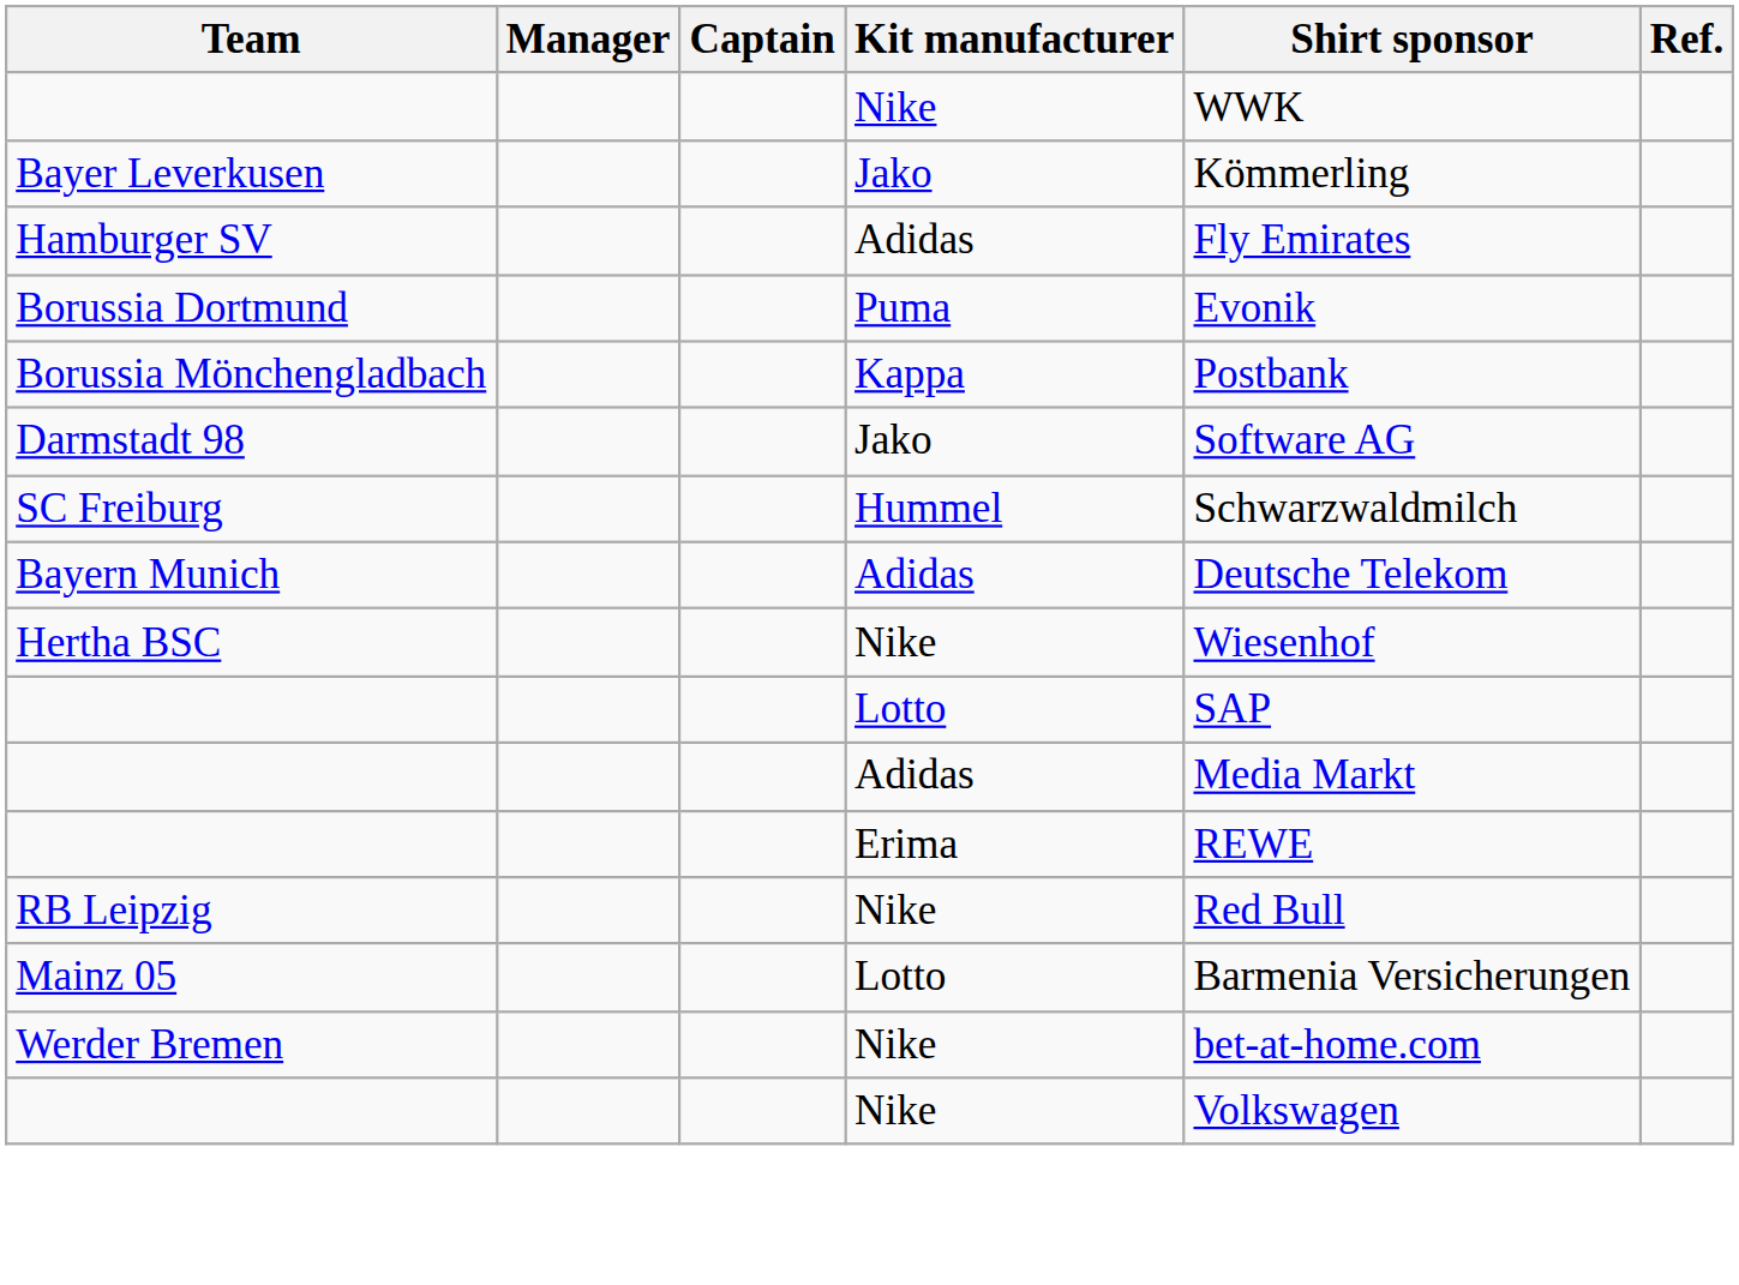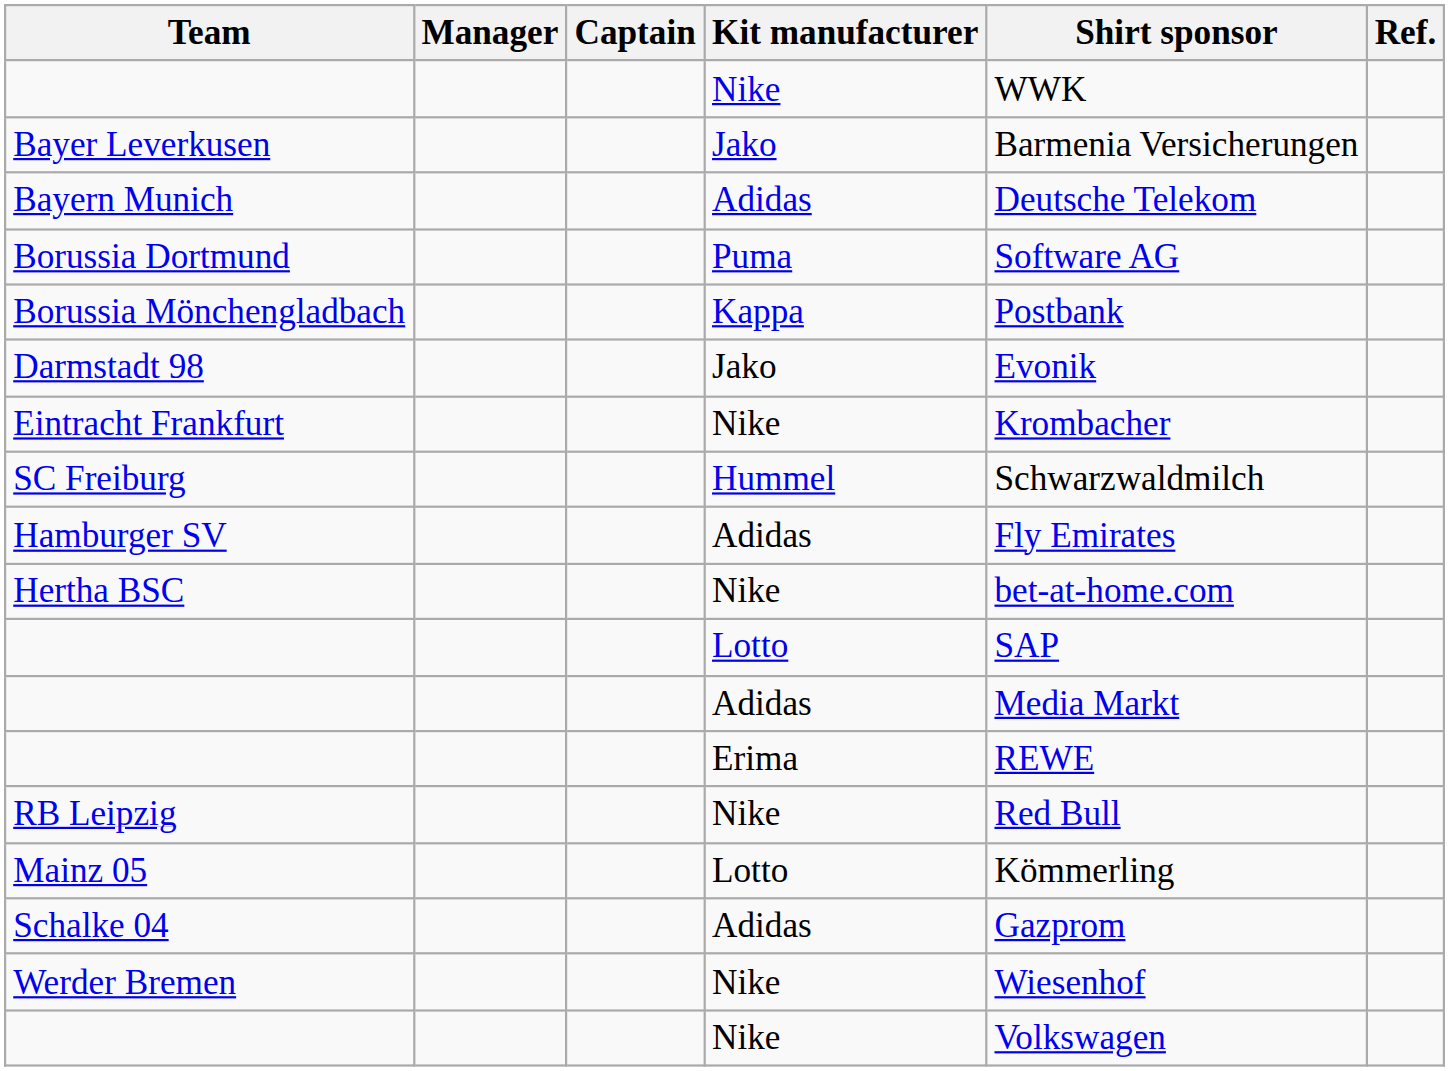 <table class="wikitable sortable">
 <tr>
 <th>Team</th>
 <th>Manager</th>
 <th>Captain</th>
 <th>Kit manufacturer</th>
 <th>Shirt sponsor</th>
 <th class="unsortable">Ref.</th>
 </tr>
 <tr>
 <td></td>
 <td align="left"></td>
 <td align="left"></td>
 <td><a href='#'>Nike</a></td>
 <td>WWK</td>
 <td></td>
 </tr>
 <tr>
 <td><a href='#'>Bayer Leverkusen</a></td>
 <td align="left"></td>
 <td align="left"></td>
 <td><a href='#'>Jako</a></td>
-<td>Kömmerling</td>
+<td>Barmenia Versicherungen</td>
 <td></td>
 </tr>
 <tr>
-<td><a href='#'>Hamburger SV</a></td>
+<td><a href='#'>Bayern Munich</a></td>
 <td align="left"></td>
 <td align="left"></td>
-<td>Adidas</td>
-<td><a href='#'>Fly Emirates</a></td>
+<td><a href='#'>Adidas</a></td>
+<td><a href='#'>Deutsche Telekom</a></td>
 <td></td>
 </tr>
 <tr>
 <td><a href='#'>Borussia Dortmund</a></td>
 <td align="left"></td>
 <td align="left"></td>
 <td><a href='#'>Puma</a></td>
-<td><a href='#'>Evonik</a></td>
+<td><a href='#'>Software AG</a></td>
 <td></td>
 </tr>
 <tr>
 <td><a href='#'>Borussia Mönchengladbach</a></td>
 <td align="left"></td>
 <td align="left"></td>
 <td><a href='#'>Kappa</a></td>
 <td><a href='#'>Postbank</a></td>
 <td></td>
 </tr>
 <tr>
 <td><a href='#'>Darmstadt 98</a></td>
 <td align="left"></td>
 <td align="left"></td>
 <td>Jako</td>
-<td><a href='#'>Software AG</a></td>
+<td><a href='#'>Evonik</a></td>
+<td></td>
+</tr>
+<tr>
+<td><a href='#'>Eintracht Frankfurt</a></td>
+<td align="left"></td>
+<td align="left"></td>
+<td>Nike</td>
+<td><a href='#'>Krombacher</a></td>
 <td></td>
 </tr>
 <tr>
 <td><a href='#'>SC Freiburg</a></td>
 <td align="left"></td>
 <td align="left"></td>
 <td><a href='#'>Hummel</a></td>
 <td>Schwarzwaldmilch</td>
 <td></td>
 </tr>
 <tr>
-<td><a href='#'>Bayern Munich</a></td>
+<td><a href='#'>Hamburger SV</a></td>
 <td align="left"></td>
 <td align="left"></td>
-<td><a href='#'>Adidas</a></td>
-<td><a href='#'>Deutsche Telekom</a></td>
+<td>Adidas</td>
+<td><a href='#'>Fly Emirates</a></td>
 <td></td>
 </tr>
 <tr>
 <td><a href='#'>Hertha BSC</a></td>
 <td align="left"></td>
 <td align="left"></td>
 <td>Nike</td>
-<td><a href='#'>Wiesenhof</a></td>
+<td><a href='#'>bet-at-home.com</a></td>
 <td></td>
 </tr>
 <tr>
 <td></td>
 <td align="left"></td>
 <td align="left"></td>
 <td><a href='#'>Lotto</a></td>
 <td><a href='#'>SAP</a></td>
 <td></td>
 </tr>
 <tr>
 <td></td>
 <td align="left"></td>
 <td align="left"></td>
 <td>Adidas</td>
 <td><a href='#'>Media Markt</a></td>
 <td></td>
 </tr>
 <tr>
 <td></td>
 <td align="left"></td>
 <td align="left"></td>
 <td>Erima</td>
 <td><a href='#'>REWE</a></td>
 <td></td>
 </tr>
 <tr>
 <td><a href='#'>RB Leipzig</a></td>
 <td align="left"></td>
 <td align="left"></td>
 <td>Nike</td>
 <td><a href='#'>Red Bull</a></td>
 <td></td>
 </tr>
 <tr>
 <td><a href='#'>Mainz 05</a></td>
 <td align="left"></td>
 <td align="left"></td>
 <td>Lotto</td>
-<td>Barmenia Versicherungen</td>
+<td>Kömmerling</td>
+<td></td>
+</tr>
+<tr>
+<td><a href='#'>Schalke 04</a></td>
+<td align="left"></td>
+<td align="left"></td>
+<td>Adidas</td>
+<td><a href='#'>Gazprom</a></td>
 <td></td>
 </tr>
 <tr>
 <td><a href='#'>Werder Bremen</a></td>
 <td align="left"></td>
 <td align="left"></td>
 <td>Nike</td>
-<td><a href='#'>bet-at-home.com</a></td>
+<td><a href='#'>Wiesenhof</a></td>
 <td></td>
 </tr>
 <tr>
 <td></td>
 <td align="left"></td>
 <td align="left"></td>
 <td>Nike</td>
 <td><a href='#'>Volkswagen</a></td>
 <td></td>
 </tr>
 </table>
